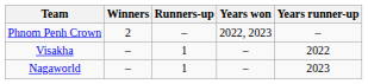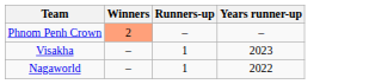 <table class="wikitable sortable" style="text-align:center">
 <tr>
 <th>Team</th>
 <th>Winners</th>
 <th>Runners-up</th>
-<th>Years won</th>
 <th>Years runner-up</th>
 </tr>
 <tr>
 <td><a href='#'>Phnom Penh Crown</a></td>
-<td>2</td>
+<td style="background: lightsalmon;">2</td>
 <td>–</td>
-<td>2022, 2023</td>
 <td>–</td>
 </tr>
 <tr>
 <td><a href='#'>Visakha</a></td>
 <td>–</td>
 <td>1</td>
-<td>–</td>
-<td>2022</td>
+<td>2023</td>
 </tr>
 <tr>
 <td><a href='#'>Nagaworld</a></td>
 <td>–</td>
 <td>1</td>
-<td>–</td>
-<td>2023</td>
+<td>2022</td>
 </tr>
 </table>
